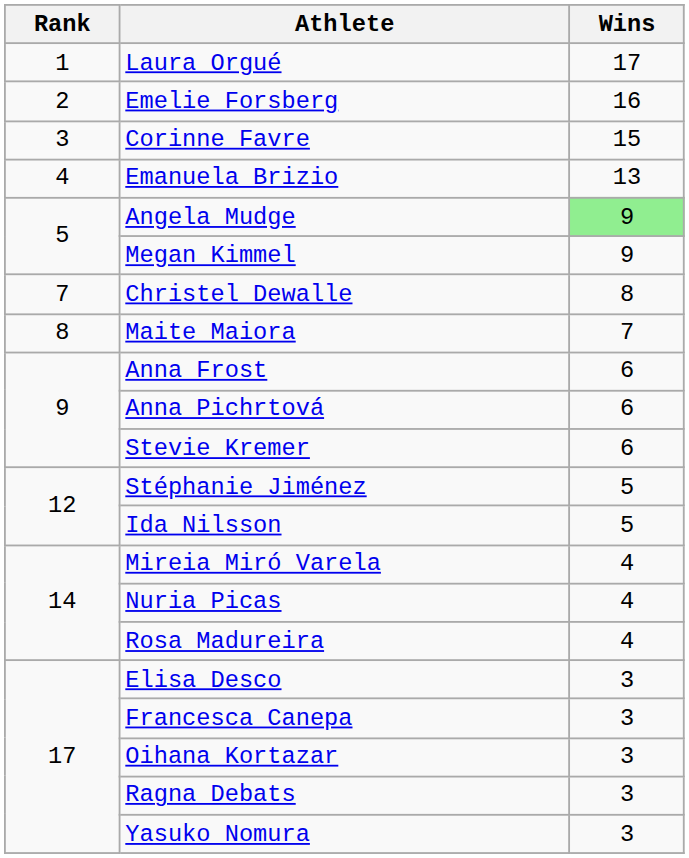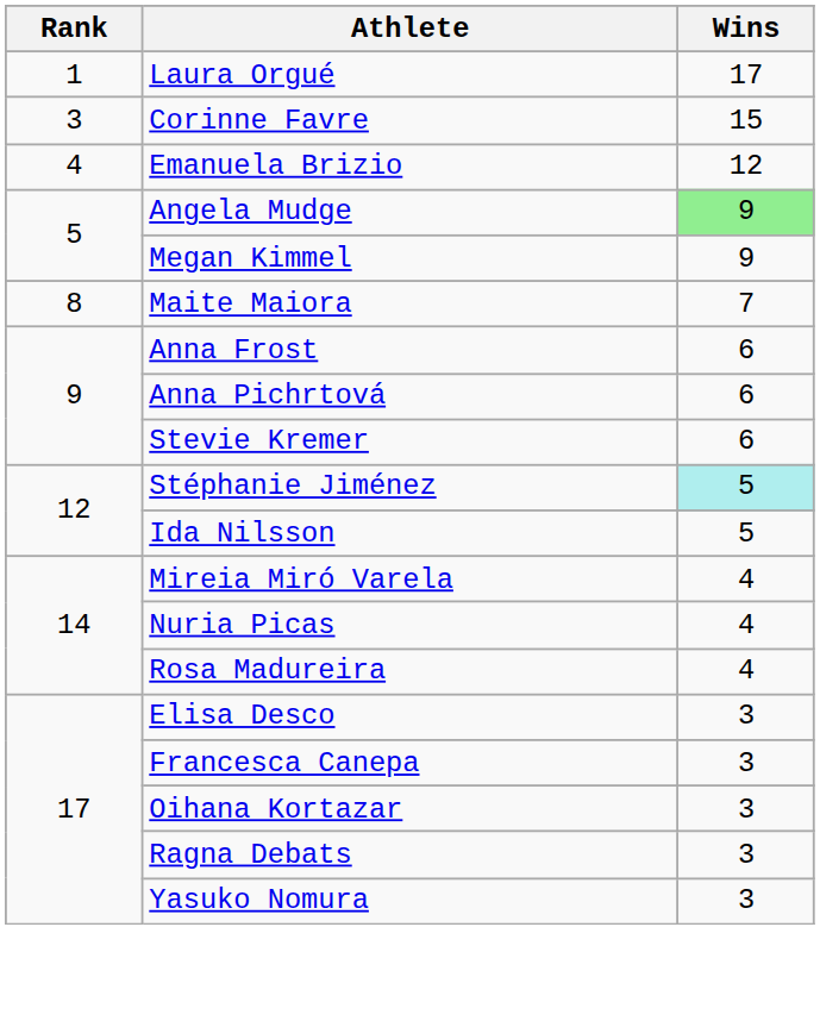 <table class="wikitable" width=60% style="font-size:100%; text-align:center;">
 <tr>
 <th>Rank</th>
 <th>Athlete</th>
 <th>Wins</th>
 </tr>
 <tr>
 <td rowspan=1>1</td>
 <td align=left> <a href='#'>Laura Orgué</a></td>
 <td>17</td>
 </tr>
 <tr>
-<td rowspan=1>2</td>
-<td align=left> <a href='#'>Emelie Forsberg</a></td>
-<td>16</td>
-</tr>
-<tr>
 <td rowspan=1>3</td>
 <td align=left> <a href='#'>Corinne Favre</a></td>
 <td>15</td>
 </tr>
 <tr>
 <td rowspan=1>4</td>
 <td align=left> <a href='#'>Emanuela Brizio</a></td>
-<td>13</td>
+<td>12</td>
 </tr>
 <tr>
 <td rowspan=2>5</td>
 <td align=left> <a href='#'>Angela Mudge</a></td>
 <td style="background: lightgreen;">9</td>
 </tr>
 <tr>
 <td align=left> <a href='#'>Megan Kimmel</a></td>
 <td>9</td>
-</tr>
-<tr>
-<td rowspan=1>7</td>
-<td align=left> <a href='#'>Christel Dewalle</a></td>
-<td>8</td>
 </tr>
 <tr>
 <td rowspan=1>8</td>
 <td align=left> <a href='#'>Maite Maiora</a></td>
 <td>7</td>
 </tr>
 <tr>
 <td rowspan=3>9</td>
 <td align=left> <a href='#'>Anna Frost</a></td>
 <td>6</td>
 </tr>
 <tr>
 <td align=left> <a href='#'>Anna Pichrtová</a></td>
 <td>6</td>
 </tr>
 <tr>
 <td align=left> <a href='#'>Stevie Kremer</a></td>
 <td>6</td>
 </tr>
 <tr>
 <td rowspan=2>12</td>
 <td align=left> <a href='#'>Stéphanie Jiménez</a></td>
-<td>5</td>
+<td style="background: paleturquoise;">5</td>
 </tr>
 <tr>
 <td align=left> <a href='#'>Ida Nilsson</a></td>
 <td>5</td>
 </tr>
 <tr>
 <td rowspan=3>14</td>
 <td align=left> <a href='#'>Mireia Miró Varela</a></td>
 <td>4</td>
 </tr>
 <tr>
 <td align=left> <a href='#'>Nuria Picas</a></td>
 <td>4</td>
 </tr>
 <tr>
 <td align=left> <a href='#'>Rosa Madureira</a></td>
 <td>4</td>
 </tr>
 <tr>
 <td rowspan=5>17</td>
 <td align=left> <a href='#'>Elisa Desco</a></td>
 <td>3</td>
 </tr>
 <tr>
 <td align=left> <a href='#'>Francesca Canepa</a></td>
 <td>3</td>
 </tr>
 <tr>
 <td align=left> <a href='#'>Oihana Kortazar</a></td>
 <td>3</td>
 </tr>
 <tr>
 <td align=left> <a href='#'>Ragna Debats</a></td>
 <td>3</td>
 </tr>
 <tr>
 <td align=left> <a href='#'>Yasuko Nomura</a></td>
 <td>3</td>
 </tr>
 </table>
